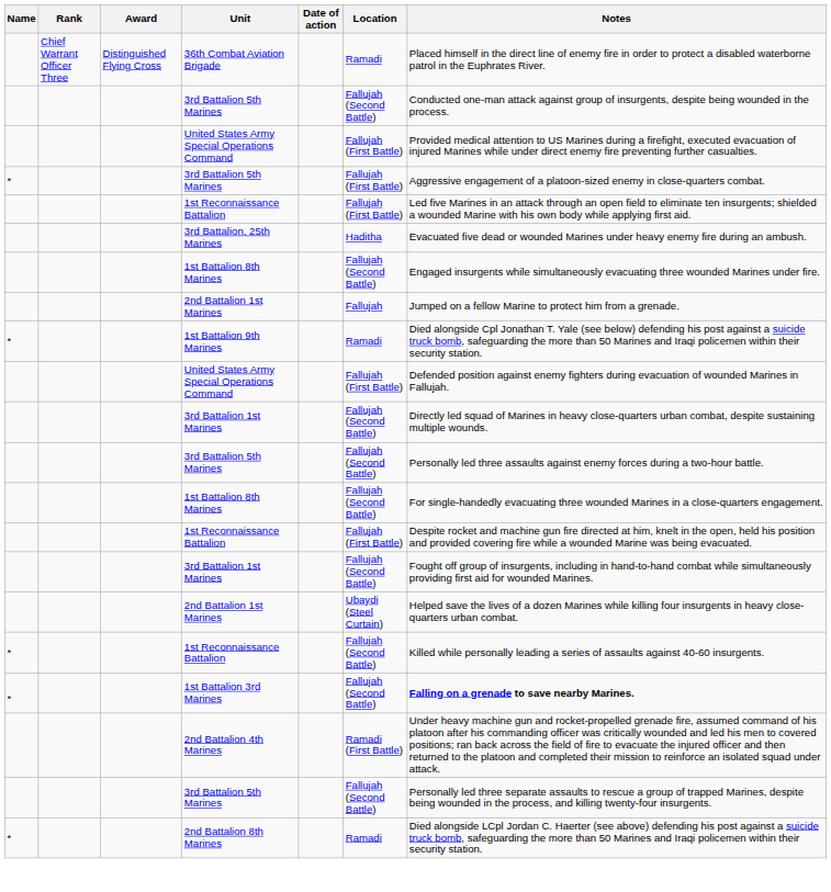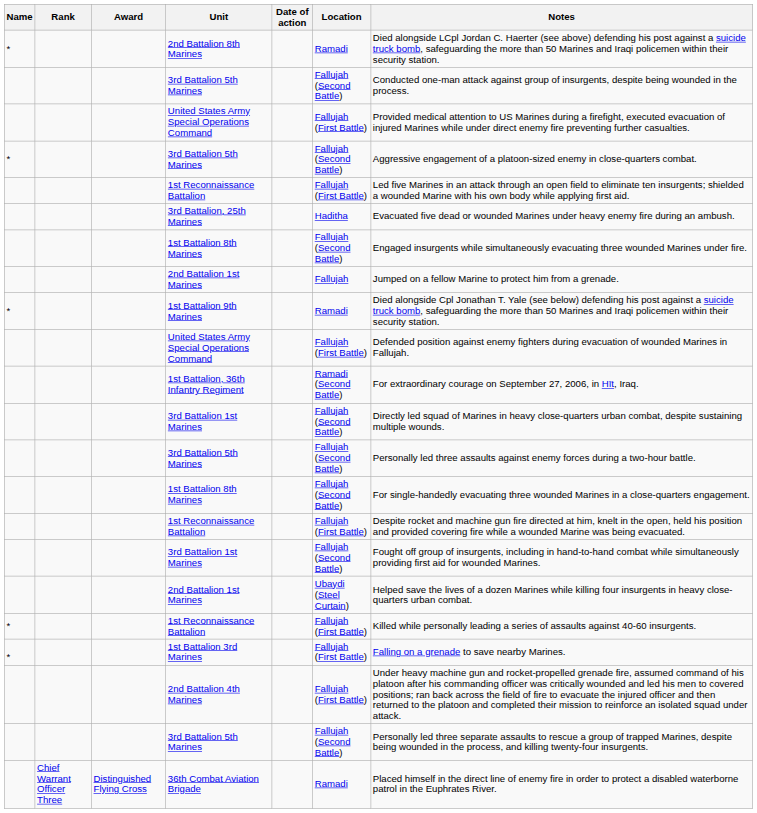 <table class="wikitable sortable">
 <tr>
 <th>Name</th>
 <th>Rank</th>
 <th>Award</th>
 <th>Unit</th>
 <th>Date of action</th>
 <th>Location</th>
 <th class="unsortable">Notes</th>
 </tr>
 <tr>
+<td>*</td>
 <td></td>
-<td><a href='#'>Chief Warrant Officer Three</a></td>
-<td><a href='#'>Distinguished Flying Cross</a></td>
-<td><a href='#'>36th Combat Aviation Brigade</a></td>
+<td></td>
+<td><a href='#'>2nd Battalion 8th Marines</a></td>
 <td></td>
 <td><a href='#'>Ramadi</a></td>
-<td>Placed himself in the direct line of enemy fire in order to protect a disabled waterborne patrol in the Euphrates River.</td>
+<td>Died alongside LCpl Jordan C. Haerter (see above) defending his post against a <a href='#'>suicide</a> <a href='#'>truck bomb</a>, safeguarding the more than 50 Marines and Iraqi policemen within their security station.</td>
 </tr>
 <tr>
 <td></td>
 <td></td>
 <td></td>
 <td><a href='#'>3rd Battalion 5th Marines</a></td>
 <td></td>
 <td><a href='#'>Fallujah</a> (<a href='#'>Second Battle</a>)</td>
 <td>Conducted one-man attack against group of insurgents, despite being wounded in the process.</td>
 </tr>
 <tr>
 <td></td>
 <td></td>
 <td></td>
 <td><a href='#'>United States Army Special Operations Command</a></td>
 <td></td>
 <td><a href='#'>Fallujah</a> (<a href='#'>First Battle</a>)</td>
 <td>Provided medical attention to US Marines during a firefight, executed evacuation of injured Marines while under direct enemy fire preventing further casualties.</td>
 </tr>
 <tr>
 <td>*</td>
 <td></td>
 <td></td>
 <td><a href='#'>3rd Battalion 5th Marines</a></td>
 <td></td>
-<td><a href='#'>Fallujah</a> (<a href='#'>First Battle</a>)</td>
+<td><a href='#'>Fallujah</a> (<a href='#'>Second Battle</a>)</td>
 <td>Aggressive engagement of a platoon-sized enemy in close-quarters combat.</td>
 </tr>
 <tr>
 <td></td>
 <td></td>
 <td></td>
 <td><a href='#'>1st Reconnaissance Battalion</a></td>
 <td></td>
 <td><a href='#'>Fallujah</a> (<a href='#'>First Battle</a>)</td>
 <td>Led five Marines in an attack through an open field to eliminate ten insurgents; shielded a wounded Marine with his own body while applying first aid.</td>
 </tr>
 <tr>
 <td></td>
 <td></td>
 <td></td>
 <td><a href='#'>3rd Battalion, 25th Marines</a></td>
 <td></td>
 <td><a href='#'>Haditha</a></td>
 <td>Evacuated five dead or wounded Marines under heavy enemy fire during an ambush.</td>
 </tr>
 <tr>
 <td></td>
 <td></td>
 <td></td>
 <td><a href='#'>1st Battalion 8th Marines</a></td>
 <td></td>
 <td><a href='#'>Fallujah</a> (<a href='#'>Second Battle</a>)</td>
 <td>Engaged insurgents while simultaneously evacuating three wounded Marines under fire.</td>
 </tr>
 <tr>
 <td></td>
 <td></td>
 <td></td>
 <td><a href='#'>2nd Battalion 1st Marines</a></td>
 <td></td>
 <td><a href='#'>Fallujah</a></td>
 <td>Jumped on a fellow Marine to protect him from a grenade.</td>
 </tr>
 <tr>
 <td>*</td>
 <td></td>
 <td></td>
 <td><a href='#'>1st Battalion 9th Marines</a></td>
 <td></td>
 <td><a href='#'>Ramadi</a></td>
 <td>Died alongside Cpl Jonathan T. Yale (see below) defending his post against a <a href='#'>suicide</a> <a href='#'>truck bomb</a>, safeguarding the more than 50 Marines and Iraqi policemen within their security station.</td>
 </tr>
 <tr>
 <td></td>
 <td></td>
 <td></td>
 <td><a href='#'>United States Army Special Operations Command</a></td>
 <td></td>
 <td><a href='#'>Fallujah</a> (<a href='#'>First Battle</a>)</td>
 <td>Defended position against enemy fighters during evacuation of wounded Marines in Fallujah.</td>
+</tr>
+<tr>
+<td></td>
+<td></td>
+<td></td>
+<td><a href='#'>1st Battalion, 36th Infantry Regiment</a></td>
+<td></td>
+<td><a href='#'>Ramadi</a> (<a href='#'>Second Battle</a>)</td>
+<td>For extraordinary courage on September 27, 2006, in <a href='#'>Hīt</a>, Iraq.</td>
 </tr>
 <tr>
 <td><br></td>
 <td></td>
 <td></td>
 <td><a href='#'>3rd Battalion 1st Marines</a></td>
 <td></td>
 <td><a href='#'>Fallujah</a> (<a href='#'>Second Battle</a>)</td>
 <td>Directly led squad of Marines in heavy close-quarters urban combat, despite sustaining multiple wounds.</td>
 </tr>
 <tr>
 <td></td>
 <td></td>
 <td></td>
 <td><a href='#'>3rd Battalion 5th Marines</a></td>
 <td></td>
 <td><a href='#'>Fallujah</a> (<a href='#'>Second Battle</a>)</td>
 <td>Personally led three assaults against enemy forces during a two-hour battle.</td>
 </tr>
 <tr>
 <td><br></td>
 <td></td>
 <td></td>
 <td><a href='#'>1st Battalion 8th Marines</a></td>
 <td></td>
 <td><a href='#'>Fallujah</a> (<a href='#'>Second Battle</a>)</td>
 <td>For single-handedly evacuating three wounded Marines in a close-quarters engagement.</td>
 </tr>
 <tr>
 <td></td>
 <td></td>
 <td></td>
 <td><a href='#'>1st Reconnaissance Battalion</a></td>
 <td></td>
 <td><a href='#'>Fallujah</a> (<a href='#'>First Battle</a>)</td>
 <td>Despite rocket and machine gun fire directed at him, knelt in the open, held his position and provided covering fire while a wounded Marine was being evacuated.</td>
 </tr>
 <tr>
 <td></td>
 <td></td>
 <td></td>
 <td><a href='#'>3rd Battalion 1st Marines</a></td>
 <td></td>
 <td><a href='#'>Fallujah</a> (<a href='#'>Second Battle</a>)</td>
 <td>Fought off group of insurgents, including in hand-to-hand combat while simultaneously providing first aid for wounded Marines.</td>
 </tr>
 <tr>
 <td></td>
 <td></td>
 <td></td>
 <td><a href='#'>2nd Battalion 1st Marines</a></td>
 <td></td>
 <td><a href='#'>Ubaydi</a> (<a href='#'>Steel Curtain</a>)</td>
 <td>Helped save the lives of a dozen Marines while killing four insurgents in heavy close-quarters urban combat.</td>
 </tr>
 <tr>
 <td>*</td>
 <td></td>
 <td></td>
 <td><a href='#'>1st Reconnaissance Battalion</a></td>
 <td></td>
-<td><a href='#'>Fallujah</a> (<a href='#'>Second Battle</a>)</td>
+<td><a href='#'>Fallujah</a> (<a href='#'>First Battle</a>)</td>
 <td>Killed while personally leading a series of assaults against 40-60 insurgents.</td>
 </tr>
 <tr>
 <td><br>*</td>
 <td></td>
 <td></td>
 <td><a href='#'>1st Battalion 3rd Marines</a></td>
 <td></td>
-<td><a href='#'>Fallujah</a> (<a href='#'>Second Battle</a>)</td>
-<td><strong><a href='#'>Falling on a grenade</a> to save nearby Marines.</strong></td>
+<td><a href='#'>Fallujah</a> (<a href='#'>First Battle</a>)</td>
+<td><a href='#'>Falling on a grenade</a> to save nearby Marines.</td>
 </tr>
 <tr>
 <td></td>
 <td></td>
 <td></td>
 <td><a href='#'>2nd Battalion 4th Marines</a></td>
 <td></td>
-<td><a href='#'>Ramadi</a> (<a href='#'>First Battle</a>)</td>
+<td><a href='#'>Fallujah</a> (<a href='#'>First Battle</a>)</td>
 <td>Under heavy machine gun and rocket-propelled grenade fire, assumed command of his platoon after his commanding officer was critically wounded and led his men to covered positions; ran back across the field of fire to evacuate the injured officer and then returned to the platoon and completed their mission to reinforce an isolated squad under attack.</td>
 </tr>
 <tr>
 <td></td>
 <td></td>
 <td></td>
 <td><a href='#'>3rd Battalion 5th Marines</a></td>
 <td></td>
 <td><a href='#'>Fallujah</a> (<a href='#'>Second Battle</a>)</td>
 <td>Personally led three separate assaults to rescue a group of trapped Marines, despite being wounded in the process, and killing twenty-four insurgents.</td>
 </tr>
 <tr>
-<td>*</td>
 <td></td>
-<td></td>
-<td><a href='#'>2nd Battalion 8th Marines</a></td>
+<td><a href='#'>Chief Warrant Officer Three</a></td>
+<td><a href='#'>Distinguished Flying Cross</a></td>
+<td><a href='#'>36th Combat Aviation Brigade</a></td>
 <td></td>
 <td><a href='#'>Ramadi</a></td>
-<td>Died alongside LCpl Jordan C. Haerter (see above) defending his post against a <a href='#'>suicide</a> <a href='#'>truck bomb</a>, safeguarding the more than 50 Marines and Iraqi policemen within their security station.</td>
+<td>Placed himself in the direct line of enemy fire in order to protect a disabled waterborne patrol in the Euphrates River.</td>
 </tr>
 </table>
